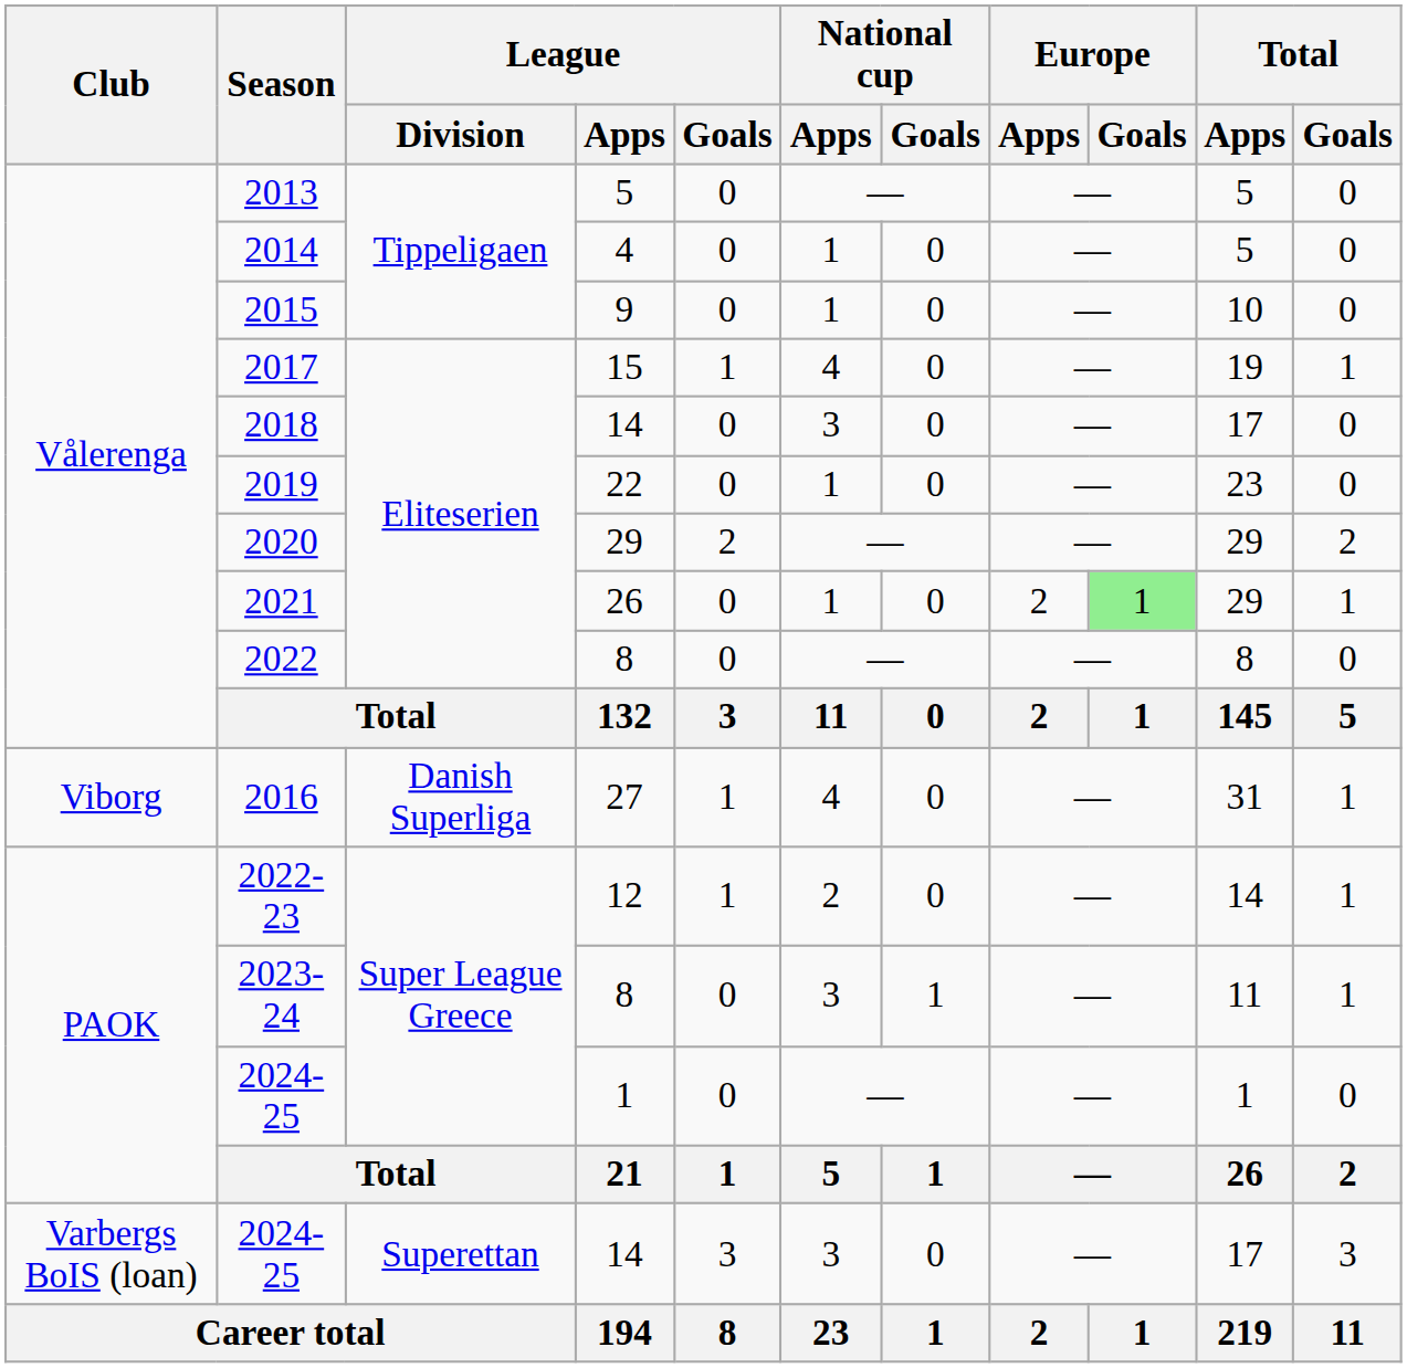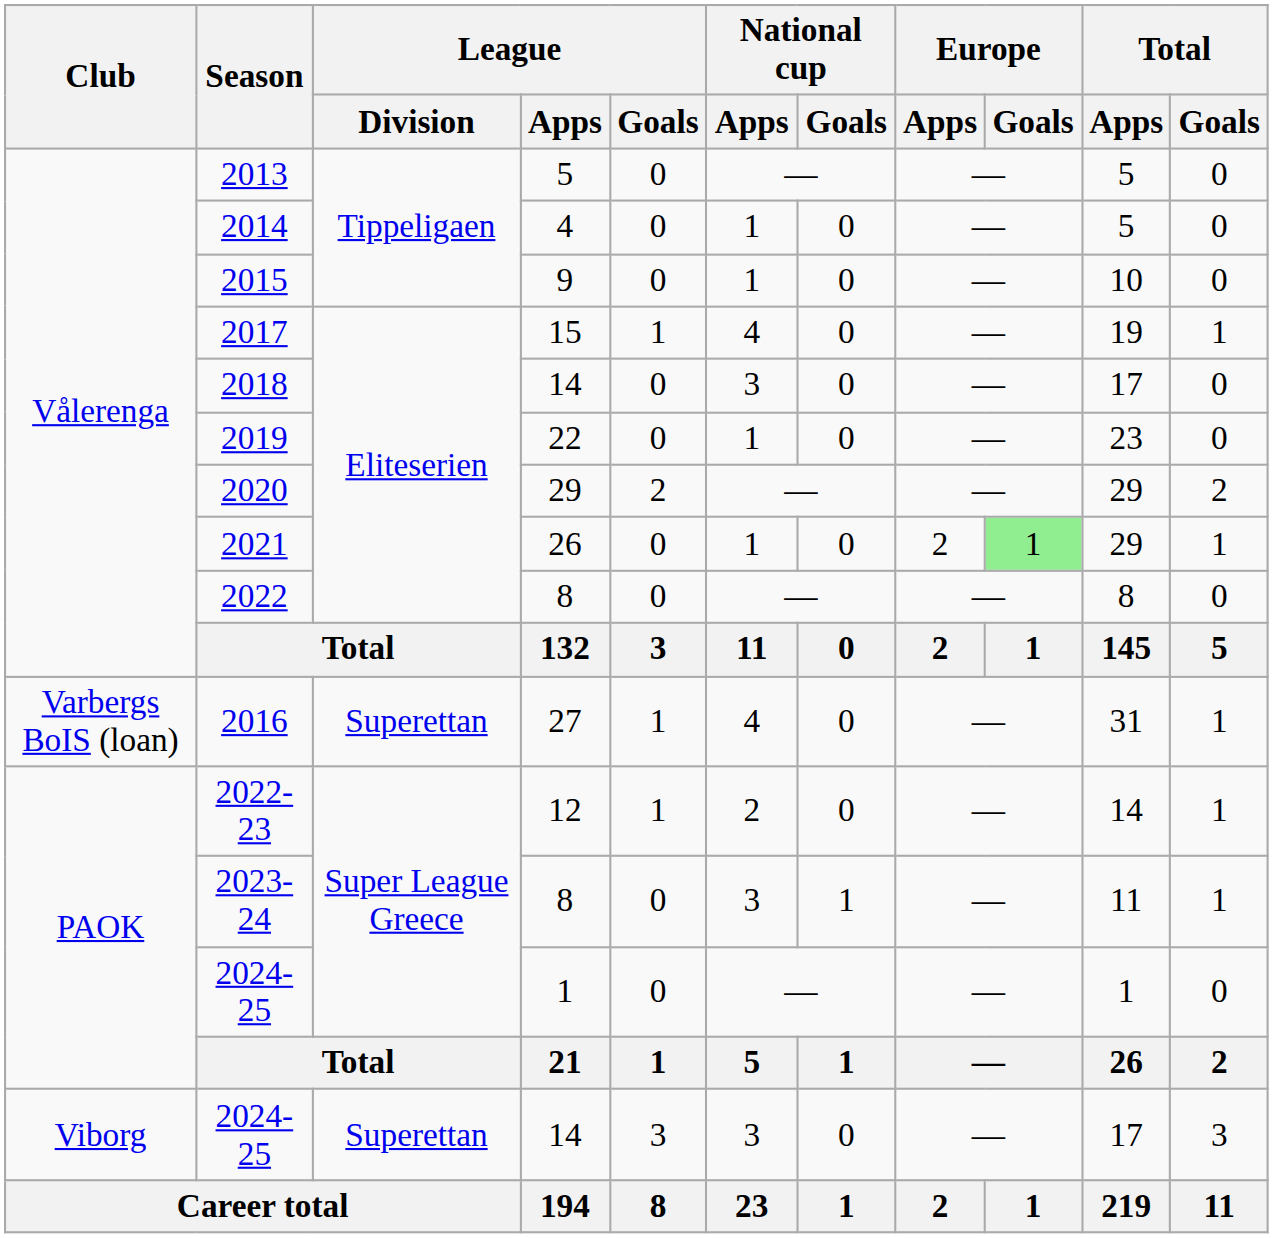 <table class="wikitable" style="text-align: center;">
 <tr>
 <th rowspan="2">Club</th>
 <th rowspan="2">Season</th>
 <th colspan="3">League</th>
 <th colspan="2">National cup</th>
 <th colspan="2">Europe</th>
 <th colspan="2">Total</th>
 </tr>
 <tr>
 <th>Division</th>
 <th>Apps</th>
 <th>Goals</th>
 <th>Apps</th>
 <th>Goals</th>
 <th>Apps</th>
 <th>Goals</th>
 <th>Apps</th>
 <th>Goals</th>
 </tr>
 <tr>
 <td rowspan=10><a href='#'>Vålerenga</a></td>
 <td><a href='#'>2013</a></td>
 <td rowspan="3"><a href='#'>Tippeligaen</a></td>
 <td>5</td>
 <td>0</td>
 <td colspan="2">—</td>
 <td colspan="2">—</td>
 <td>5</td>
 <td>0</td>
 </tr>
 <tr>
 <td><a href='#'>2014</a></td>
 <td>4</td>
 <td>0</td>
 <td>1</td>
 <td>0</td>
 <td colspan="2">—</td>
 <td>5</td>
 <td>0</td>
 </tr>
 <tr>
 <td><a href='#'>2015</a></td>
 <td>9</td>
 <td>0</td>
 <td>1</td>
 <td>0</td>
 <td colspan="2">—</td>
 <td>10</td>
 <td>0</td>
 </tr>
 <tr>
 <td><a href='#'>2017</a></td>
 <td rowspan="6"><a href='#'>Eliteserien</a></td>
 <td>15</td>
 <td>1</td>
 <td>4</td>
 <td>0</td>
 <td colspan="2">—</td>
 <td>19</td>
 <td>1</td>
 </tr>
 <tr>
 <td><a href='#'>2018</a></td>
 <td>14</td>
 <td>0</td>
 <td>3</td>
 <td>0</td>
 <td colspan="2">—</td>
 <td>17</td>
 <td>0</td>
 </tr>
 <tr>
 <td><a href='#'>2019</a></td>
 <td>22</td>
 <td>0</td>
 <td>1</td>
 <td>0</td>
 <td colspan="2">—</td>
 <td>23</td>
 <td>0</td>
 </tr>
 <tr>
 <td><a href='#'>2020</a></td>
 <td>29</td>
 <td>2</td>
 <td colspan="2">—</td>
 <td colspan="2">—</td>
 <td>29</td>
 <td>2</td>
 </tr>
 <tr>
 <td><a href='#'>2021</a></td>
 <td>26</td>
 <td>0</td>
 <td>1</td>
 <td>0</td>
 <td>2</td>
 <td style="background: lightgreen;">1</td>
 <td>29</td>
 <td>1</td>
 </tr>
 <tr>
 <td><a href='#'>2022</a></td>
 <td>8</td>
 <td>0</td>
 <td colspan="2">—</td>
 <td colspan="2">—</td>
 <td>8</td>
 <td>0</td>
 </tr>
 <tr>
 <th colspan=2>Total</th>
 <th>132</th>
 <th>3</th>
 <th>11</th>
 <th>0</th>
 <th>2</th>
 <th>1</th>
 <th>145</th>
 <th>5</th>
 </tr>
 <tr>
-<td colspan=1><a href='#'>Viborg</a></td>
+<td><a href='#'>Varbergs BoIS</a> (loan)</td>
 <td><a href='#'>2016</a></td>
-<td><a href='#'>Danish Superliga</a></td>
+<td><a href='#'>Superettan</a></td>
 <td>27</td>
 <td>1</td>
 <td>4</td>
 <td>0</td>
 <td colspan="2">—</td>
 <td>31</td>
 <td>1</td>
 </tr>
 <tr>
 <td rowspan="4"><a href='#'>PAOK</a></td>
 <td><a href='#'>2022-23</a></td>
 <td rowspan="3"><a href='#'>Super League Greece</a></td>
 <td>12</td>
 <td>1</td>
 <td>2</td>
 <td>0</td>
 <td colspan="2">—</td>
 <td>14</td>
 <td>1</td>
 </tr>
 <tr>
 <td><a href='#'>2023-24</a></td>
 <td>8</td>
 <td>0</td>
 <td>3</td>
 <td>1</td>
 <td colspan="2">—</td>
 <td>11</td>
 <td>1</td>
 </tr>
 <tr>
 <td><a href='#'>2024-25</a></td>
 <td>1</td>
 <td>0</td>
 <td colspan="2">—</td>
 <td colspan="2">—</td>
 <td>1</td>
 <td>0</td>
 </tr>
 <tr>
 <th colspan="2">Total</th>
 <th>21</th>
 <th>1</th>
 <th>5</th>
 <th>1</th>
 <th colspan="2">—</th>
 <th>26</th>
 <th>2</th>
 </tr>
 <tr>
-<td><a href='#'>Varbergs BoIS</a> (loan)</td>
+<td colspan=1><a href='#'>Viborg</a></td>
 <td><a href='#'>2024-25</a></td>
 <td><a href='#'>Superettan</a></td>
 <td>14</td>
 <td>3</td>
 <td>3</td>
 <td>0</td>
 <td colspan=2>—</td>
 <td>17</td>
 <td>3</td>
 </tr>
 <tr>
 <th colspan="3">Career total</th>
 <th>194</th>
 <th>8</th>
 <th>23</th>
 <th>1</th>
 <th>2</th>
 <th>1</th>
 <th>219</th>
 <th>11</th>
 </tr>
 </table>
